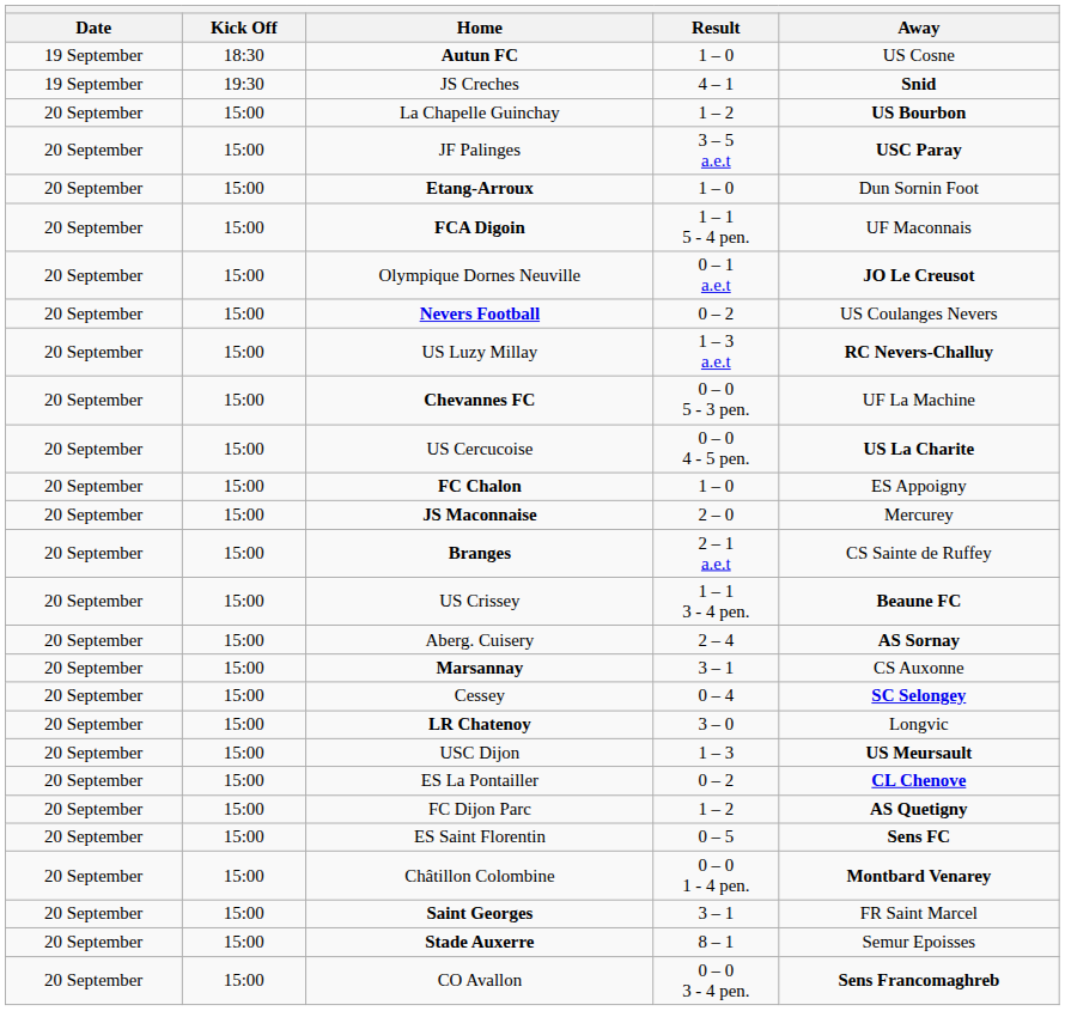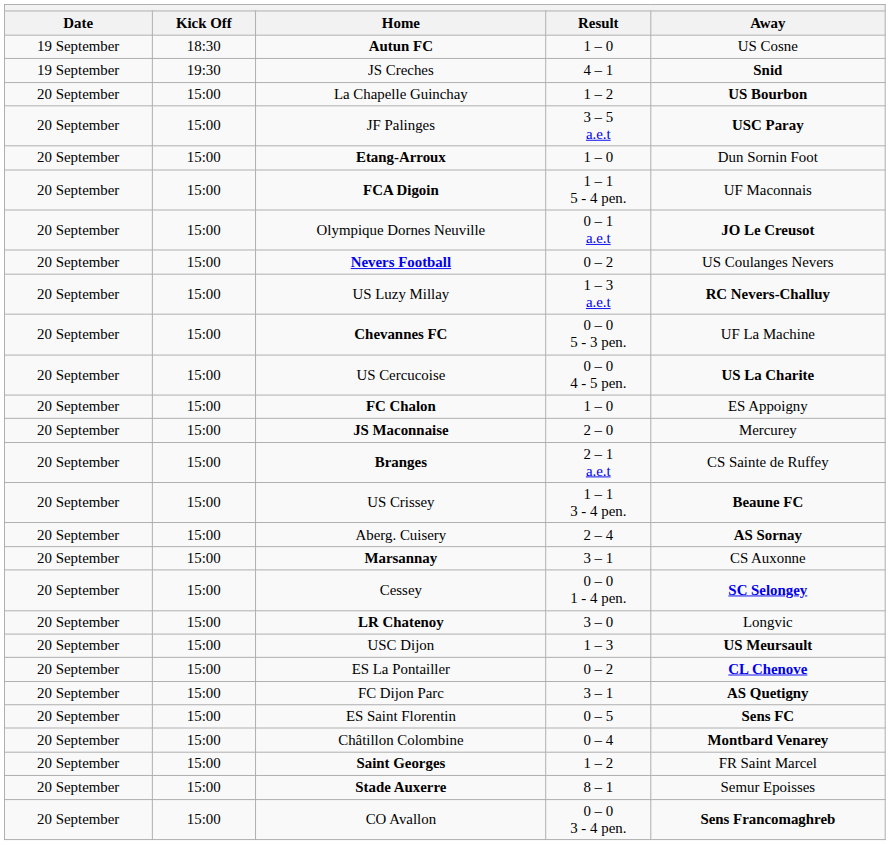 <table class="wikitable collapsible collapsed" style="font-size: 100%; margin:0px;" width="75%">
 <tr>
 <th colspan="7" style="text-align:left;"></th>
 </tr>
 <tr>
 <th><strong>Date</strong></th>
 <th><strong>Kick Off</strong></th>
 <th><strong>Home</strong></th>
 <th><strong>Result</strong></th>
 <th><strong>Away</strong></th>
 </tr>
 <tr>
 <td align=center>19 September</td>
 <td align=center>18:30</td>
 <td align=center><strong>Autun FC</strong></td>
 <td align=center>1 – 0</td>
 <td align=center>US Cosne</td>
 </tr>
 <tr>
 <td align=center>19 September</td>
 <td align=center>19:30</td>
 <td align=center>JS Creches</td>
 <td align=center>4 – 1</td>
 <td align=center><strong>Snid</strong></td>
 </tr>
 <tr>
 <td align=center>20 September</td>
 <td align=center>15:00</td>
 <td align=center>La Chapelle Guinchay</td>
 <td align=center>1 – 2</td>
 <td align=center><strong>US Bourbon</strong></td>
 </tr>
 <tr>
 <td align=center>20 September</td>
 <td align=center>15:00</td>
 <td align=center>JF Palinges</td>
 <td align=center>3 – 5 <br> <a href='#'>a.e.t</a></td>
 <td align=center><strong>USC Paray</strong></td>
 </tr>
 <tr>
 <td align=center>20 September</td>
 <td align=center>15:00</td>
 <td align=center><strong>Etang-Arroux</strong></td>
 <td align=center>1 – 0</td>
 <td align=center>Dun Sornin Foot</td>
 </tr>
 <tr>
 <td align=center>20 September</td>
 <td align=center>15:00</td>
 <td align=center><strong>FCA Digoin</strong></td>
 <td align=center>1 – 1 <br> 5 - 4 pen.</td>
 <td align=center>UF Maconnais</td>
 </tr>
 <tr>
 <td align=center>20 September</td>
 <td align=center>15:00</td>
 <td align=center>Olympique Dornes Neuville</td>
 <td align=center>0 – 1 <br> <a href='#'>a.e.t</a></td>
 <td align=center><strong>JO Le Creusot</strong></td>
 </tr>
 <tr>
 <td align=center>20 September</td>
 <td align=center>15:00</td>
 <td align=center><strong><a href='#'>Nevers Football</a></strong></td>
 <td align=center>0 – 2</td>
 <td align=center>US Coulanges Nevers</td>
 </tr>
 <tr>
 <td align=center>20 September</td>
 <td align=center>15:00</td>
 <td align=center>US Luzy Millay</td>
 <td align=center>1 – 3 <br> <a href='#'>a.e.t</a></td>
 <td align=center><strong>RC Nevers-Challuy</strong></td>
 </tr>
 <tr>
 <td align=center>20 September</td>
 <td align=center>15:00</td>
 <td align=center><strong>Chevannes FC</strong></td>
 <td align=center>0 – 0 <br> 5 - 3 pen.</td>
 <td align=center>UF La Machine</td>
 </tr>
 <tr>
 <td align=center>20 September</td>
 <td align=center>15:00</td>
 <td align=center>US Cercucoise</td>
 <td align=center>0 – 0 <br> 4 - 5 pen.</td>
 <td align=center><strong>US La Charite</strong></td>
 </tr>
 <tr>
 <td align=center>20 September</td>
 <td align=center>15:00</td>
 <td align=center><strong>FC Chalon</strong></td>
 <td align=center>1 – 0</td>
 <td align=center>ES Appoigny</td>
 </tr>
 <tr>
 <td align=center>20 September</td>
 <td align=center>15:00</td>
 <td align=center><strong>JS Maconnaise</strong></td>
 <td align=center>2 – 0</td>
 <td align=center>Mercurey</td>
 </tr>
 <tr>
 <td align=center>20 September</td>
 <td align=center>15:00</td>
 <td align=center><strong>Branges</strong></td>
 <td align=center>2 – 1 <br> <a href='#'>a.e.t</a></td>
 <td align=center>CS Sainte de Ruffey</td>
 </tr>
 <tr>
 <td align=center>20 September</td>
 <td align=center>15:00</td>
 <td align=center>US Crissey</td>
 <td align=center>1 – 1 <br> 3 - 4 pen.</td>
 <td align=center><strong>Beaune FC</strong></td>
 </tr>
 <tr>
 <td align=center>20 September</td>
 <td align=center>15:00</td>
 <td align=center>Aberg. Cuisery</td>
 <td align=center>2 – 4</td>
 <td align=center><strong>AS Sornay</strong></td>
 </tr>
 <tr>
 <td align=center>20 September</td>
 <td align=center>15:00</td>
 <td align=center><strong>Marsannay</strong></td>
 <td align=center>3 – 1</td>
 <td align=center>CS Auxonne</td>
 </tr>
 <tr>
 <td align=center>20 September</td>
 <td align=center>15:00</td>
 <td align=center>Cessey</td>
-<td align=center>0 – 4</td>
+<td align=center>0 – 0 <br> 1 - 4 pen.</td>
 <td align=center><strong><a href='#'>SC Selongey</a></strong></td>
 </tr>
 <tr>
 <td align=center>20 September</td>
 <td align=center>15:00</td>
 <td align=center><strong>LR Chatenoy</strong></td>
 <td align=center>3 – 0</td>
 <td align=center>Longvic</td>
 </tr>
 <tr>
 <td align=center>20 September</td>
 <td align=center>15:00</td>
 <td align=center>USC Dijon</td>
 <td align=center>1 – 3</td>
 <td align=center><strong>US Meursault</strong></td>
 </tr>
 <tr>
 <td align=center>20 September</td>
 <td align=center>15:00</td>
 <td align=center>ES La Pontailler</td>
 <td align=center>0 – 2</td>
 <td align=center><strong><a href='#'>CL Chenove</a></strong></td>
 </tr>
 <tr>
 <td align=center>20 September</td>
 <td align=center>15:00</td>
 <td align=center>FC Dijon Parc</td>
-<td align=center>1 – 2</td>
+<td align=center>3 – 1</td>
 <td align=center><strong>AS Quetigny</strong></td>
 </tr>
 <tr>
 <td align=center>20 September</td>
 <td align=center>15:00</td>
 <td align=center>ES Saint Florentin</td>
 <td align=center>0 – 5</td>
 <td align=center><strong>Sens FC</strong></td>
 </tr>
 <tr>
 <td align=center>20 September</td>
 <td align=center>15:00</td>
 <td align=center>Châtillon Colombine</td>
-<td align=center>0 – 0 <br> 1 - 4 pen.</td>
+<td align=center>0 – 4</td>
 <td align=center><strong>Montbard Venarey</strong></td>
 </tr>
 <tr>
 <td align=center>20 September</td>
 <td align=center>15:00</td>
 <td align=center><strong>Saint Georges</strong></td>
-<td align=center>3 – 1</td>
+<td align=center>1 – 2</td>
 <td align=center>FR Saint Marcel</td>
 </tr>
 <tr>
 <td align=center>20 September</td>
 <td align=center>15:00</td>
 <td align=center><strong>Stade Auxerre</strong></td>
 <td align=center>8 – 1</td>
 <td align=center>Semur Epoisses</td>
 </tr>
 <tr>
 <td align=center>20 September</td>
 <td align=center>15:00</td>
 <td align=center>CO Avallon</td>
 <td align=center>0 – 0 <br> 3 - 4 pen.</td>
 <td align=center><strong>Sens Francomaghreb</strong></td>
 </tr>
 </table>
